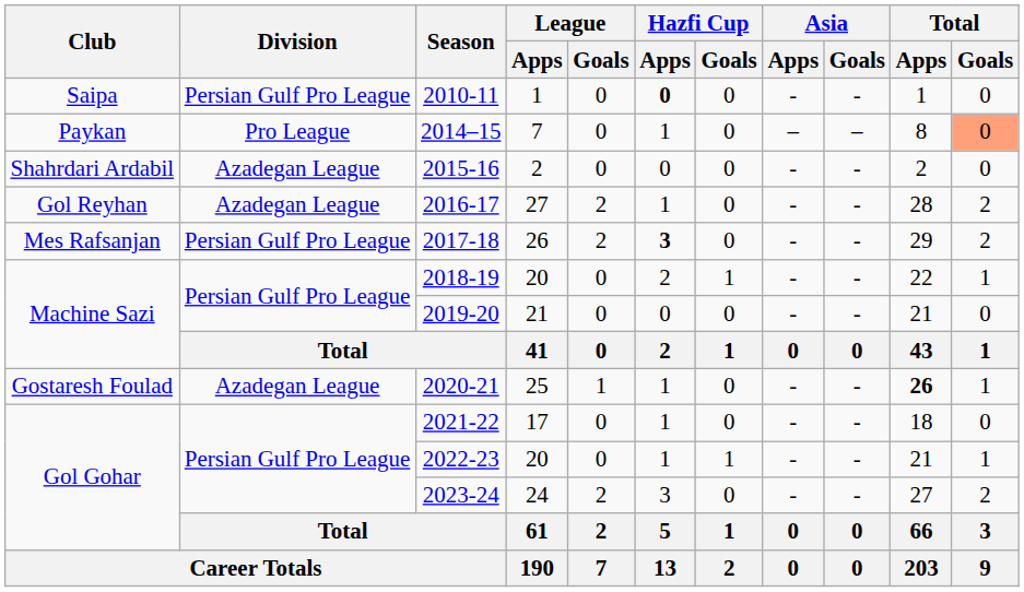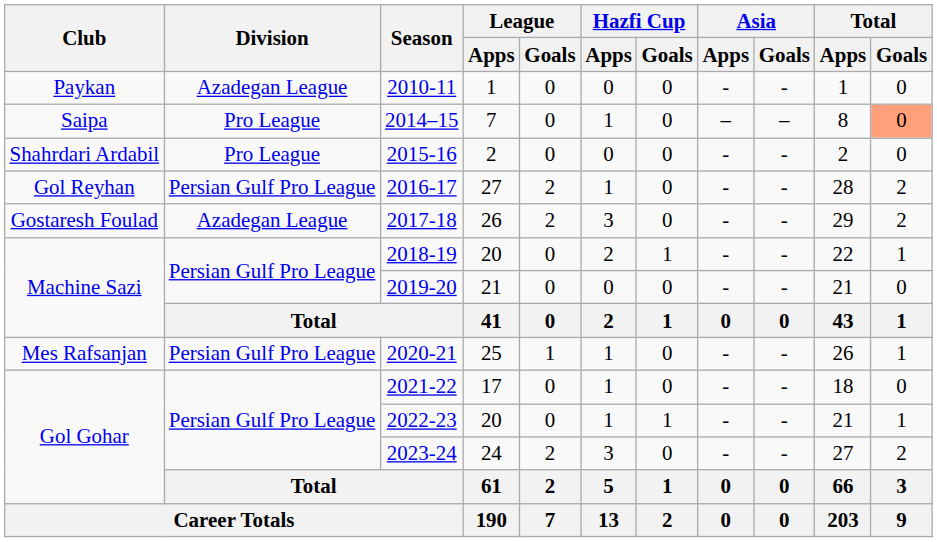 <table class="wikitable" style="text-align: center;">
 <tr>
 <th rowspan="2">Club</th>
 <th rowspan="2">Division</th>
 <th rowspan="2">Season</th>
 <th colspan="2">League</th>
 <th colspan="2"><a href='#'>Hazfi Cup</a></th>
 <th colspan="2"><a href='#'>Asia</a></th>
 <th colspan="2">Total</th>
 </tr>
 <tr>
 <th>Apps</th>
 <th>Goals</th>
 <th>Apps</th>
 <th>Goals</th>
 <th>Apps</th>
 <th>Goals</th>
 <th>Apps</th>
 <th>Goals</th>
 </tr>
 <tr>
-<td><a href='#'>Saipa</a></td>
-<td><a href='#'>Persian Gulf Pro League</a></td>
+<td><a href='#'>Paykan</a></td>
+<td><a href='#'>Azadegan League</a></td>
 <td><a href='#'>2010-11</a></td>
 <td>1</td>
 <td>0</td>
-<td><strong>0</strong></td>
+<td>0</td>
 <td>0</td>
 <td>-</td>
 <td>-</td>
 <td>1</td>
 <td>0</td>
 </tr>
 <tr>
-<td><a href='#'>Paykan</a></td>
+<td><a href='#'>Saipa</a></td>
 <td><a href='#'>Pro League</a></td>
 <td><a href='#'>2014–15</a></td>
 <td>7</td>
 <td>0</td>
 <td>1</td>
 <td>0</td>
 <td>–</td>
 <td>–</td>
 <td>8</td>
 <td style="background: lightsalmon;">0</td>
 </tr>
 <tr>
 <td><a href='#'>Shahrdari Ardabil</a></td>
-<td><a href='#'>Azadegan League</a></td>
+<td><a href='#'>Pro League</a></td>
 <td><a href='#'>2015-16</a></td>
 <td>2</td>
 <td>0</td>
 <td>0</td>
 <td>0</td>
 <td>-</td>
 <td>-</td>
 <td>2</td>
 <td>0</td>
 </tr>
 <tr>
 <td><a href='#'>Gol Reyhan</a></td>
-<td><a href='#'>Azadegan League</a></td>
+<td><a href='#'>Persian Gulf Pro League</a></td>
 <td><a href='#'>2016-17</a></td>
 <td>27</td>
 <td>2</td>
 <td>1</td>
 <td>0</td>
 <td>-</td>
 <td>-</td>
 <td>28</td>
 <td>2</td>
 </tr>
 <tr>
-<td><a href='#'>Mes Rafsanjan</a></td>
-<td><a href='#'>Persian Gulf Pro League</a></td>
+<td><a href='#'>Gostaresh Foulad</a></td>
+<td><a href='#'>Azadegan League</a></td>
 <td><a href='#'>2017-18</a></td>
 <td>26</td>
 <td>2</td>
-<td><strong>3</strong></td>
+<td>3</td>
 <td>0</td>
 <td>-</td>
 <td>-</td>
 <td>29</td>
 <td>2</td>
 </tr>
 <tr>
 <td rowspan="3"><a href='#'>Machine Sazi</a></td>
 <td rowspan="2"><a href='#'>Persian Gulf Pro League</a></td>
 <td><a href='#'>2018-19</a></td>
 <td>20</td>
 <td>0</td>
 <td>2</td>
 <td>1</td>
 <td>-</td>
 <td>-</td>
 <td>22</td>
 <td>1</td>
 </tr>
 <tr>
 <td><a href='#'>2019-20</a></td>
 <td>21</td>
 <td>0</td>
 <td>0</td>
 <td>0</td>
 <td>-</td>
 <td>-</td>
 <td>21</td>
 <td>0</td>
 </tr>
 <tr>
 <th colspan=2>Total</th>
 <th>41</th>
 <th>0</th>
 <th>2</th>
 <th>1</th>
 <th>0</th>
 <th>0</th>
 <th>43</th>
 <th>1</th>
 </tr>
 <tr>
-<td><a href='#'>Gostaresh Foulad</a></td>
-<td><a href='#'>Azadegan League</a></td>
+<td><a href='#'>Mes Rafsanjan</a></td>
+<td><a href='#'>Persian Gulf Pro League</a></td>
 <td><a href='#'>2020-21</a></td>
 <td>25</td>
 <td>1</td>
 <td>1</td>
 <td>0</td>
 <td>-</td>
 <td>-</td>
-<td><strong>26</strong></td>
+<td>26</td>
 <td>1</td>
 </tr>
 <tr>
 <td rowspan="4"><a href='#'>Gol Gohar</a></td>
 <td rowspan="3"><a href='#'>Persian Gulf Pro League</a></td>
 <td><a href='#'>2021-22</a></td>
 <td>17</td>
 <td>0</td>
 <td>1</td>
 <td>0</td>
 <td>-</td>
 <td>-</td>
 <td>18</td>
 <td>0</td>
 </tr>
 <tr>
 <td><a href='#'>2022-23</a></td>
 <td>20</td>
 <td>0</td>
 <td>1</td>
 <td>1</td>
 <td>-</td>
 <td>-</td>
 <td>21</td>
 <td>1</td>
 </tr>
 <tr>
 <td><a href='#'>2023-24</a></td>
 <td>24</td>
 <td>2</td>
 <td>3</td>
 <td>0</td>
 <td>-</td>
 <td>-</td>
 <td>27</td>
 <td>2</td>
 </tr>
 <tr>
 <th colspan=2>Total</th>
 <th>61</th>
 <th>2</th>
 <th>5</th>
 <th>1</th>
 <th>0</th>
 <th>0</th>
 <th>66</th>
 <th>3</th>
 </tr>
 <tr>
 <th colspan=3>Career Totals</th>
 <th>190</th>
 <th>7</th>
 <th>13</th>
 <th>2</th>
 <th>0</th>
 <th>0</th>
 <th>203</th>
 <th>9</th>
 </tr>
 </table>
